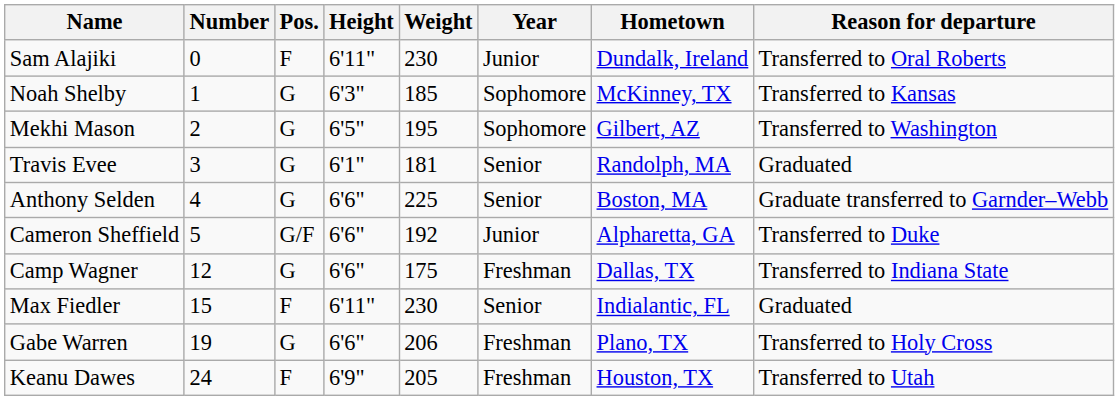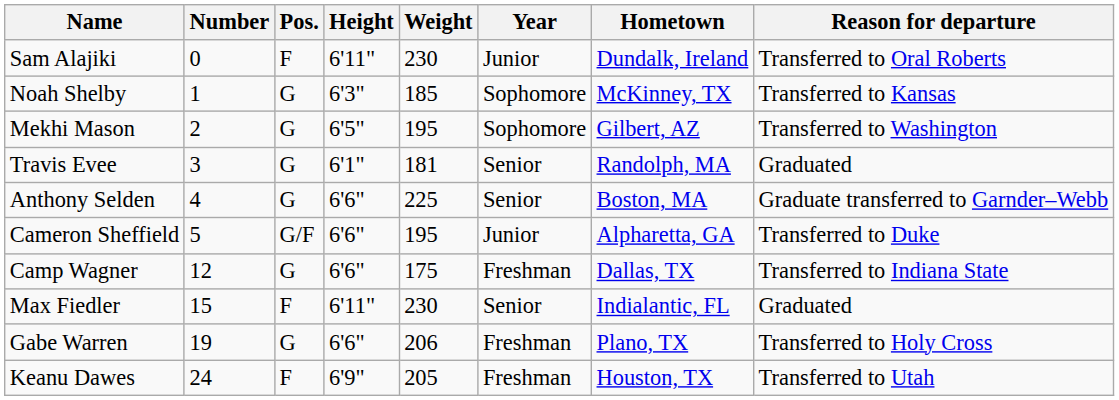 <table class="wikitable sortable" border="1">
 <tr>
 <th>Name</th>
 <th>Number</th>
 <th>Pos.</th>
 <th>Height</th>
 <th>Weight</th>
 <th>Year</th>
 <th>Hometown</th>
 <th class="unsortable">Reason for departure</th>
 </tr>
 <tr>
 <td>Sam Alajiki</td>
 <td>0</td>
 <td>F</td>
 <td>6'11"</td>
 <td>230</td>
 <td>Junior</td>
 <td><a href='#'>Dundalk, Ireland</a></td>
 <td>Transferred to <a href='#'>Oral Roberts</a></td>
 </tr>
 <tr>
 <td>Noah Shelby</td>
 <td>1</td>
 <td>G</td>
 <td>6'3"</td>
 <td>185</td>
 <td>Sophomore</td>
 <td><a href='#'>McKinney, TX</a></td>
 <td>Transferred to <a href='#'>Kansas</a></td>
 </tr>
 <tr>
 <td>Mekhi Mason</td>
 <td>2</td>
 <td>G</td>
 <td>6'5"</td>
 <td>195</td>
 <td>Sophomore</td>
 <td><a href='#'>Gilbert, AZ</a></td>
 <td>Transferred to <a href='#'>Washington</a></td>
 </tr>
 <tr>
 <td>Travis Evee</td>
 <td>3</td>
 <td>G</td>
 <td>6'1"</td>
 <td>181</td>
 <td>Senior</td>
 <td><a href='#'>Randolph, MA</a></td>
 <td>Graduated</td>
 </tr>
 <tr>
 <td>Anthony Selden</td>
 <td>4</td>
 <td>G</td>
 <td>6'6"</td>
 <td>225</td>
 <td>Senior</td>
 <td><a href='#'>Boston, MA</a></td>
 <td>Graduate transferred to <a href='#'>Garnder–Webb</a></td>
 </tr>
 <tr>
 <td>Cameron Sheffield</td>
 <td>5</td>
 <td>G/F</td>
 <td>6'6"</td>
-<td>192</td>
+<td>195</td>
 <td>Junior</td>
 <td><a href='#'>Alpharetta, GA</a></td>
 <td>Transferred to <a href='#'>Duke</a></td>
 </tr>
 <tr>
 <td>Camp Wagner</td>
 <td>12</td>
 <td>G</td>
 <td>6'6"</td>
 <td>175</td>
 <td>Freshman</td>
 <td><a href='#'>Dallas, TX</a></td>
 <td>Transferred to <a href='#'>Indiana State</a></td>
 </tr>
 <tr>
 <td>Max Fiedler</td>
 <td>15</td>
 <td>F</td>
 <td>6'11"</td>
 <td>230</td>
 <td>Senior</td>
 <td><a href='#'>Indialantic, FL</a></td>
 <td>Graduated</td>
 </tr>
 <tr>
 <td>Gabe Warren</td>
 <td>19</td>
 <td>G</td>
 <td>6'6"</td>
 <td>206</td>
 <td>Freshman</td>
 <td><a href='#'>Plano, TX</a></td>
 <td>Transferred to <a href='#'>Holy Cross</a></td>
 </tr>
 <tr>
 <td>Keanu Dawes</td>
 <td>24</td>
 <td>F</td>
 <td>6'9"</td>
 <td>205</td>
 <td>Freshman</td>
 <td><a href='#'>Houston, TX</a></td>
 <td>Transferred to <a href='#'>Utah</a></td>
 </tr>
 </table>
